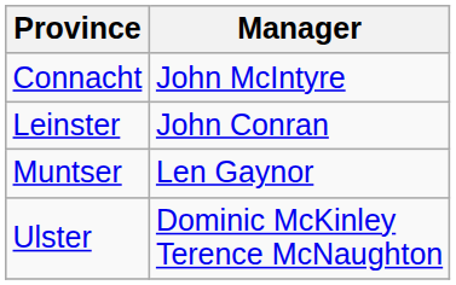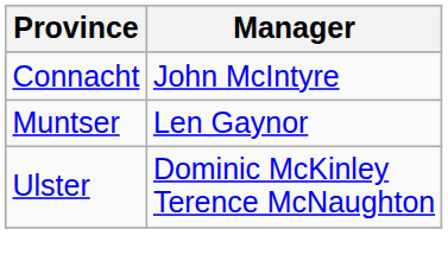 <table class="wikitable">
 <tr>
 <th>Province</th>
 <th>Manager</th>
 </tr>
 <tr>
 <td> <a href='#'>Connacht</a></td>
 <td><a href='#'>John McIntyre</a></td>
 </tr>
 <tr>
-<td> <a href='#'>Leinster</a></td>
-<td><a href='#'>John Conran</a></td>
-</tr>
-<tr>
 <td> <a href='#'>Muntser</a></td>
 <td><a href='#'>Len Gaynor</a></td>
 </tr>
 <tr>
 <td> <a href='#'>Ulster</a></td>
 <td><a href='#'>Dominic McKinley</a><br><a href='#'>Terence McNaughton</a></td>
 </tr>
 </table>
